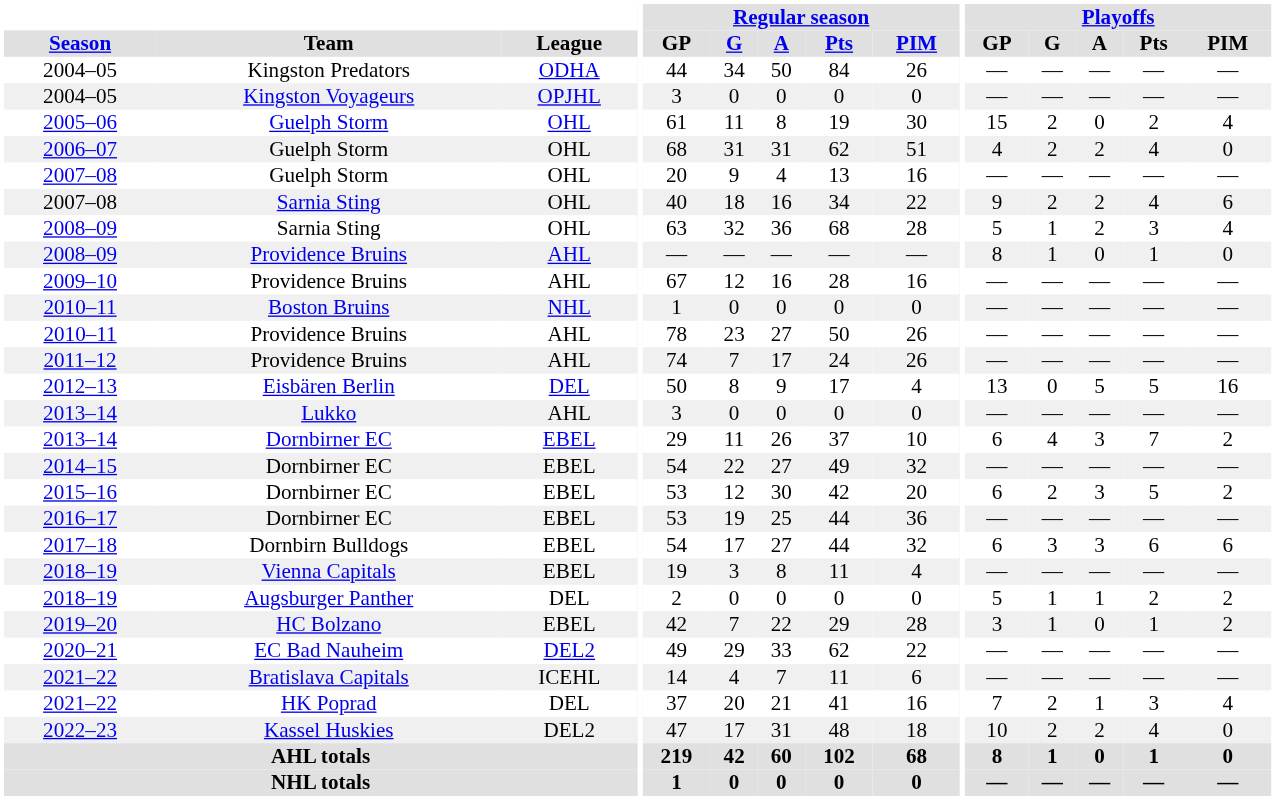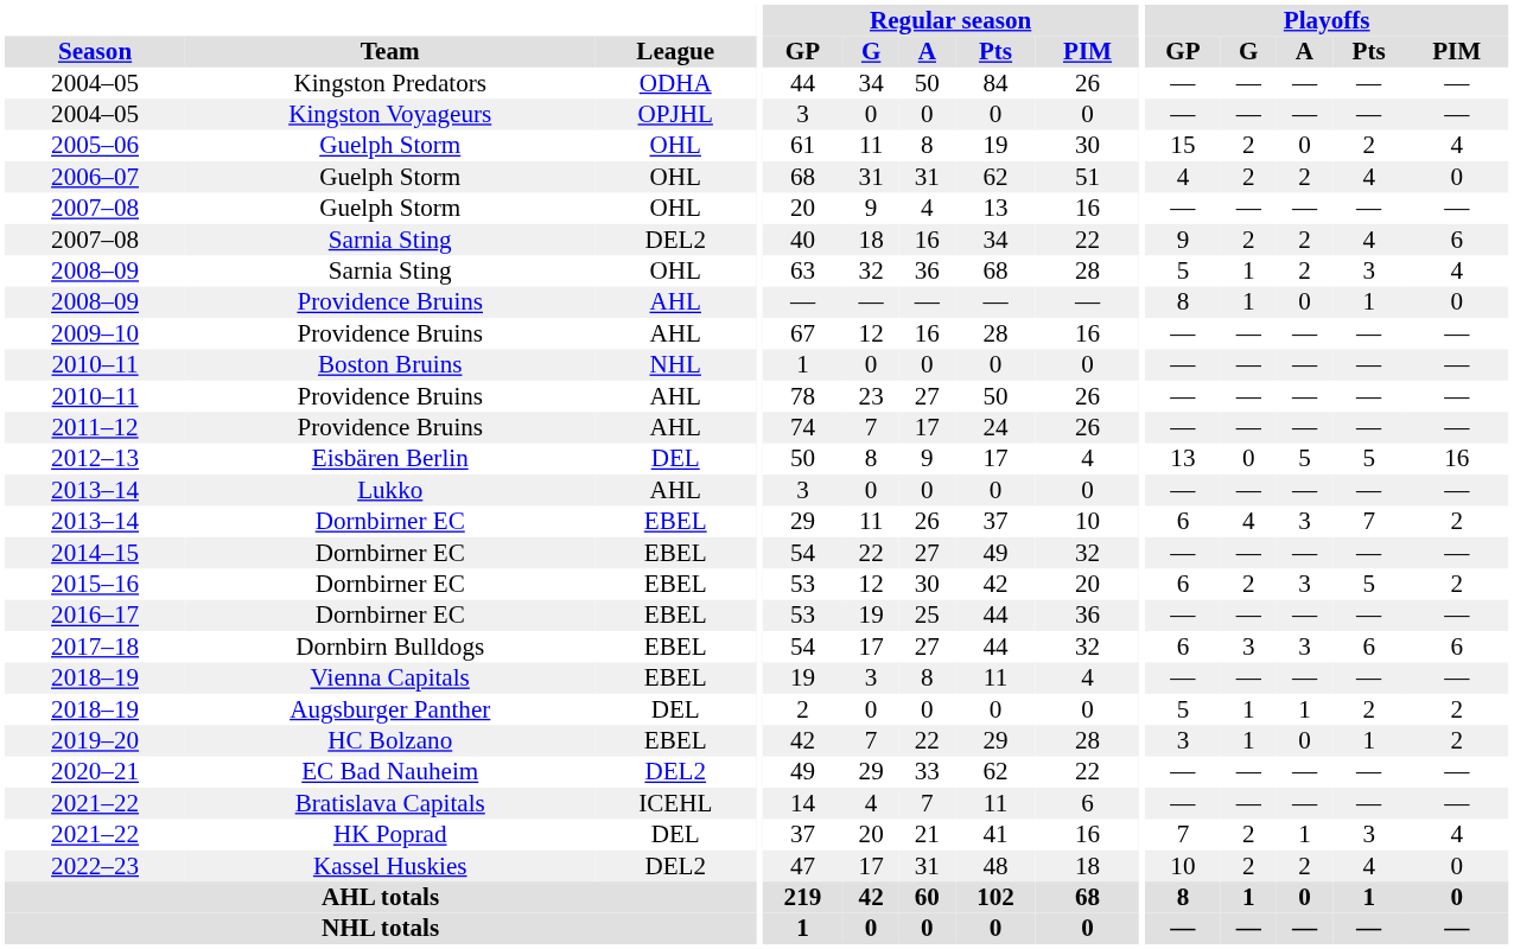 <table border="0" cellpadding="1" cellspacing="0" style="text-align:center; width:60em">
 <tr bgcolor="#e0e0e0">
 <th colspan="3" bgcolor="#ffffff"></th>
 <th rowspan="100" bgcolor="#ffffff"></th>
 <th colspan="5"><a href='#'>Regular season</a></th>
 <th rowspan="100" bgcolor="#ffffff"></th>
 <th colspan="5"><a href='#'>Playoffs</a></th>
 </tr>
 <tr bgcolor="#e0e0e0">
 <th><a href='#'>Season</a></th>
 <th>Team</th>
 <th>League</th>
 <th>GP</th>
 <th><a href='#'>G</a></th>
 <th><a href='#'>A</a></th>
 <th><a href='#'>Pts</a></th>
 <th><a href='#'>PIM</a></th>
 <th>GP</th>
 <th>G</th>
 <th>A</th>
 <th>Pts</th>
 <th>PIM</th>
 </tr>
 <tr>
 <td>2004–05</td>
 <td>Kingston Predators</td>
 <td><a href='#'>ODHA</a></td>
 <td>44</td>
 <td>34</td>
 <td>50</td>
 <td>84</td>
 <td>26</td>
 <td>—</td>
 <td>—</td>
 <td>—</td>
 <td>—</td>
 <td>—</td>
 </tr>
 <tr bgcolor="#f0f0f0">
 <td>2004–05</td>
 <td><a href='#'>Kingston Voyageurs</a></td>
 <td><a href='#'>OPJHL</a></td>
 <td>3</td>
 <td>0</td>
 <td>0</td>
 <td>0</td>
 <td>0</td>
 <td>—</td>
 <td>—</td>
 <td>—</td>
 <td>—</td>
 <td>—</td>
 </tr>
 <tr>
 <td><a href='#'>2005–06</a></td>
 <td><a href='#'>Guelph Storm</a></td>
 <td><a href='#'>OHL</a></td>
 <td>61</td>
 <td>11</td>
 <td>8</td>
 <td>19</td>
 <td>30</td>
 <td>15</td>
 <td>2</td>
 <td>0</td>
 <td>2</td>
 <td>4</td>
 </tr>
 <tr bgcolor="#f0f0f0">
 <td><a href='#'>2006–07</a></td>
 <td>Guelph Storm</td>
 <td>OHL</td>
 <td>68</td>
 <td>31</td>
 <td>31</td>
 <td>62</td>
 <td>51</td>
 <td>4</td>
 <td>2</td>
 <td>2</td>
 <td>4</td>
 <td>0</td>
 </tr>
 <tr>
 <td><a href='#'>2007–08</a></td>
 <td>Guelph Storm</td>
 <td>OHL</td>
 <td>20</td>
 <td>9</td>
 <td>4</td>
 <td>13</td>
 <td>16</td>
 <td>—</td>
 <td>—</td>
 <td>—</td>
 <td>—</td>
 <td>—</td>
 </tr>
 <tr bgcolor="#f0f0f0">
 <td>2007–08</td>
 <td><a href='#'>Sarnia Sting</a></td>
-<td>OHL</td>
+<td>DEL2</td>
 <td>40</td>
 <td>18</td>
 <td>16</td>
 <td>34</td>
 <td>22</td>
 <td>9</td>
 <td>2</td>
 <td>2</td>
 <td>4</td>
 <td>6</td>
 </tr>
 <tr>
 <td><a href='#'>2008–09</a></td>
 <td>Sarnia Sting</td>
 <td>OHL</td>
 <td>63</td>
 <td>32</td>
 <td>36</td>
 <td>68</td>
 <td>28</td>
 <td>5</td>
 <td>1</td>
 <td>2</td>
 <td>3</td>
 <td>4</td>
 </tr>
 <tr bgcolor="#f0f0f0">
 <td><a href='#'>2008–09</a></td>
 <td><a href='#'>Providence Bruins</a></td>
 <td><a href='#'>AHL</a></td>
 <td>—</td>
 <td>—</td>
 <td>—</td>
 <td>—</td>
 <td>—</td>
 <td>8</td>
 <td>1</td>
 <td>0</td>
 <td>1</td>
 <td>0</td>
 </tr>
 <tr>
 <td><a href='#'>2009–10</a></td>
 <td>Providence Bruins</td>
 <td>AHL</td>
 <td>67</td>
 <td>12</td>
 <td>16</td>
 <td>28</td>
 <td>16</td>
 <td>—</td>
 <td>—</td>
 <td>—</td>
 <td>—</td>
 <td>—</td>
 </tr>
 <tr bgcolor="#f0f0f0">
 <td><a href='#'>2010–11</a></td>
 <td><a href='#'>Boston Bruins</a></td>
 <td><a href='#'>NHL</a></td>
 <td>1</td>
 <td>0</td>
 <td>0</td>
 <td>0</td>
 <td>0</td>
 <td>—</td>
 <td>—</td>
 <td>—</td>
 <td>—</td>
 <td>—</td>
 </tr>
 <tr>
 <td><a href='#'>2010–11</a></td>
 <td>Providence Bruins</td>
 <td>AHL</td>
 <td>78</td>
 <td>23</td>
 <td>27</td>
 <td>50</td>
 <td>26</td>
 <td>—</td>
 <td>—</td>
 <td>—</td>
 <td>—</td>
 <td>—</td>
 </tr>
 <tr bgcolor="#f0f0f0">
 <td><a href='#'>2011–12</a></td>
 <td>Providence Bruins</td>
 <td>AHL</td>
 <td>74</td>
 <td>7</td>
 <td>17</td>
 <td>24</td>
 <td>26</td>
 <td>—</td>
 <td>—</td>
 <td>—</td>
 <td>—</td>
 <td>—</td>
 </tr>
 <tr>
 <td><a href='#'>2012–13</a></td>
 <td><a href='#'>Eisbären Berlin</a></td>
 <td><a href='#'>DEL</a></td>
 <td>50</td>
 <td>8</td>
 <td>9</td>
 <td>17</td>
 <td>4</td>
 <td>13</td>
 <td>0</td>
 <td>5</td>
 <td>5</td>
 <td>16</td>
 </tr>
 <tr bgcolor="#f0f0f0">
 <td><a href='#'>2013–14</a></td>
 <td><a href='#'>Lukko</a></td>
 <td>AHL</td>
 <td>3</td>
 <td>0</td>
 <td>0</td>
 <td>0</td>
 <td>0</td>
 <td>—</td>
 <td>—</td>
 <td>—</td>
 <td>—</td>
 <td>—</td>
 </tr>
 <tr>
 <td><a href='#'>2013–14</a></td>
 <td><a href='#'>Dornbirner EC</a></td>
 <td><a href='#'>EBEL</a></td>
 <td>29</td>
 <td>11</td>
 <td>26</td>
 <td>37</td>
 <td>10</td>
 <td>6</td>
 <td>4</td>
 <td>3</td>
 <td>7</td>
 <td>2</td>
 </tr>
 <tr bgcolor="#f0f0f0">
 <td><a href='#'>2014–15</a></td>
 <td>Dornbirner EC</td>
 <td>EBEL</td>
 <td>54</td>
 <td>22</td>
 <td>27</td>
 <td>49</td>
 <td>32</td>
 <td>—</td>
 <td>—</td>
 <td>—</td>
 <td>—</td>
 <td>—</td>
 </tr>
 <tr>
 <td><a href='#'>2015–16</a></td>
 <td>Dornbirner EC</td>
 <td>EBEL</td>
 <td>53</td>
 <td>12</td>
 <td>30</td>
 <td>42</td>
 <td>20</td>
 <td>6</td>
 <td>2</td>
 <td>3</td>
 <td>5</td>
 <td>2</td>
 </tr>
 <tr bgcolor="#f0f0f0">
 <td><a href='#'>2016–17</a></td>
 <td>Dornbirner EC</td>
 <td>EBEL</td>
 <td>53</td>
 <td>19</td>
 <td>25</td>
 <td>44</td>
 <td>36</td>
 <td>—</td>
 <td>—</td>
 <td>—</td>
 <td>—</td>
 <td>—</td>
 </tr>
 <tr>
 <td><a href='#'>2017–18</a></td>
 <td>Dornbirn Bulldogs</td>
 <td>EBEL</td>
 <td>54</td>
 <td>17</td>
 <td>27</td>
 <td>44</td>
 <td>32</td>
 <td>6</td>
 <td>3</td>
 <td>3</td>
 <td>6</td>
 <td>6</td>
 </tr>
 <tr bgcolor="#f0f0f0">
 <td><a href='#'>2018–19</a></td>
 <td><a href='#'>Vienna Capitals</a></td>
 <td>EBEL</td>
 <td>19</td>
 <td>3</td>
 <td>8</td>
 <td>11</td>
 <td>4</td>
 <td>—</td>
 <td>—</td>
 <td>—</td>
 <td>—</td>
 <td>—</td>
 </tr>
 <tr>
 <td><a href='#'>2018–19</a></td>
 <td><a href='#'>Augsburger Panther</a></td>
 <td>DEL</td>
 <td>2</td>
 <td>0</td>
 <td>0</td>
 <td>0</td>
 <td>0</td>
 <td>5</td>
 <td>1</td>
 <td>1</td>
 <td>2</td>
 <td>2</td>
 </tr>
 <tr bgcolor="#f0f0f0">
 <td><a href='#'>2019–20</a></td>
 <td><a href='#'>HC Bolzano</a></td>
 <td>EBEL</td>
 <td>42</td>
 <td>7</td>
 <td>22</td>
 <td>29</td>
 <td>28</td>
 <td>3</td>
 <td>1</td>
 <td>0</td>
 <td>1</td>
 <td>2</td>
 </tr>
 <tr>
 <td><a href='#'>2020–21</a></td>
 <td><a href='#'>EC Bad Nauheim</a></td>
 <td><a href='#'>DEL2</a></td>
 <td>49</td>
 <td>29</td>
 <td>33</td>
 <td>62</td>
 <td>22</td>
 <td>—</td>
 <td>—</td>
 <td>—</td>
 <td>—</td>
 <td>—</td>
 </tr>
 <tr bgcolor="#f0f0f0">
 <td><a href='#'>2021–22</a></td>
 <td><a href='#'>Bratislava Capitals</a></td>
 <td>ICEHL</td>
 <td>14</td>
 <td>4</td>
 <td>7</td>
 <td>11</td>
 <td>6</td>
 <td>—</td>
 <td>—</td>
 <td>—</td>
 <td>—</td>
 <td>—</td>
 </tr>
 <tr>
 <td><a href='#'>2021–22</a></td>
 <td><a href='#'>HK Poprad</a></td>
 <td>DEL</td>
 <td>37</td>
 <td>20</td>
 <td>21</td>
 <td>41</td>
 <td>16</td>
 <td>7</td>
 <td>2</td>
 <td>1</td>
 <td>3</td>
 <td>4</td>
 </tr>
 <tr bgcolor="#f0f0f0">
 <td><a href='#'>2022–23</a></td>
 <td><a href='#'>Kassel Huskies</a></td>
 <td>DEL2</td>
 <td>47</td>
 <td>17</td>
 <td>31</td>
 <td>48</td>
 <td>18</td>
 <td>10</td>
 <td>2</td>
 <td>2</td>
 <td>4</td>
 <td>0</td>
 </tr>
 <tr bgcolor="#e0e0e0">
 <th colspan="3">AHL totals</th>
 <th>219</th>
 <th>42</th>
 <th>60</th>
 <th>102</th>
 <th>68</th>
 <th>8</th>
 <th>1</th>
 <th>0</th>
 <th>1</th>
 <th>0</th>
 </tr>
 <tr bgcolor="#e0e0e0">
 <th colspan="3">NHL totals</th>
 <th>1</th>
 <th>0</th>
 <th>0</th>
 <th>0</th>
 <th>0</th>
 <th>—</th>
 <th>—</th>
 <th>—</th>
 <th>—</th>
 <th>—</th>
 </tr>
 </table>
